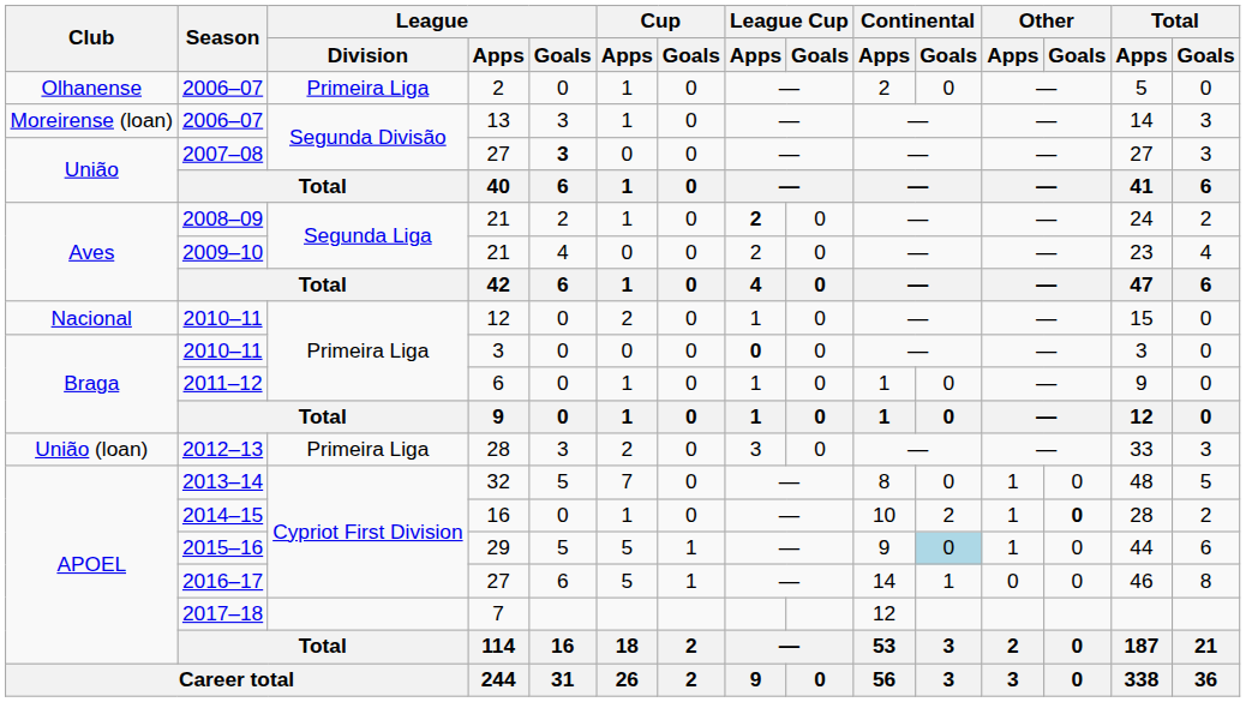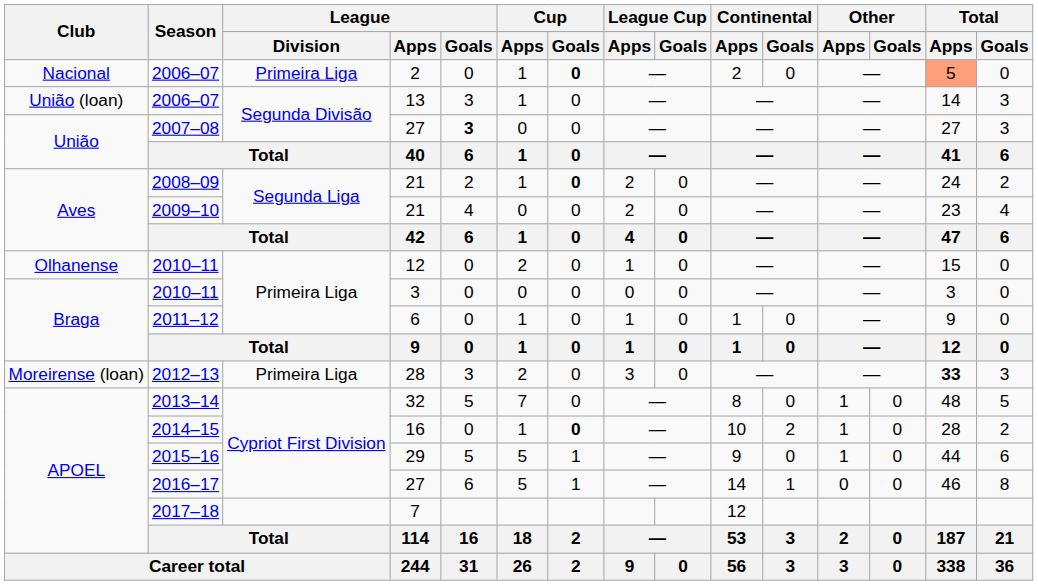 <table class="wikitable" style="text-align: center;">
 <tr>
 <th rowspan="2">Club</th>
 <th rowspan="2">Season</th>
 <th colspan="3">League</th>
 <th colspan="2">Cup</th>
 <th colspan="2">League Cup</th>
 <th colspan="2">Continental</th>
 <th colspan="2">Other</th>
 <th colspan="2">Total</th>
 </tr>
 <tr>
 <th>Division</th>
 <th>Apps</th>
 <th>Goals</th>
 <th>Apps</th>
 <th>Goals</th>
 <th>Apps</th>
 <th>Goals</th>
 <th>Apps</th>
 <th>Goals</th>
 <th>Apps</th>
 <th>Goals</th>
 <th>Apps</th>
 <th>Goals</th>
 </tr>
 <tr>
-<td rowspan="1"><a href='#'>Olhanense</a></td>
+<td rowspan="1"><a href='#'>Nacional</a></td>
 <td><a href='#'>2006–07</a></td>
 <td><a href='#'>Primeira Liga</a></td>
 <td>2</td>
 <td>0</td>
 <td>1</td>
-<td>0</td>
+<td><strong>0</strong></td>
 <td colspan="2">—</td>
 <td>2</td>
 <td>0</td>
 <td colspan="2">—</td>
-<td>5</td>
+<td style="background: lightsalmon;">5</td>
 <td>0</td>
 </tr>
 <tr>
-<td rowspan="1"><a href='#'>Moreirense</a> (loan)</td>
+<td rowspan="1"><a href='#'>União</a> (loan)</td>
 <td><a href='#'>2006–07</a></td>
 <td rowspan="2"><a href='#'>Segunda Divisão</a></td>
 <td>13</td>
 <td>3</td>
 <td>1</td>
 <td>0</td>
 <td colspan="2">—</td>
 <td colspan="2">—</td>
 <td colspan="2">—</td>
 <td>14</td>
 <td>3</td>
 </tr>
 <tr>
 <td rowspan="2"><a href='#'>União</a></td>
 <td><a href='#'>2007–08</a></td>
 <td>27</td>
 <td><strong>3</strong></td>
 <td>0</td>
 <td>0</td>
 <td colspan="2">—</td>
 <td colspan="2">—</td>
 <td colspan="2">—</td>
 <td>27</td>
 <td>3</td>
 </tr>
 <tr>
 <th colspan="2">Total</th>
 <th>40</th>
 <th>6</th>
 <th>1</th>
 <th>0</th>
 <th colspan="2">—</th>
 <th colspan="2">—</th>
 <th colspan="2">—</th>
 <th>41</th>
 <th>6</th>
 </tr>
 <tr>
 <td rowspan="3"><a href='#'>Aves</a></td>
 <td><a href='#'>2008–09</a></td>
 <td rowspan="2"><a href='#'>Segunda Liga</a></td>
 <td>21</td>
 <td>2</td>
 <td>1</td>
-<td>0</td>
-<td><strong>2</strong></td>
+<td><strong>0</strong></td>
+<td>2</td>
 <td>0</td>
 <td colspan="2">—</td>
 <td colspan="2">—</td>
 <td>24</td>
 <td>2</td>
 </tr>
 <tr>
 <td><a href='#'>2009–10</a></td>
 <td>21</td>
 <td>4</td>
 <td>0</td>
 <td>0</td>
 <td>2</td>
 <td>0</td>
 <td colspan="2">—</td>
 <td colspan="2">—</td>
 <td>23</td>
 <td>4</td>
 </tr>
 <tr>
 <th colspan="2">Total</th>
 <th>42</th>
 <th>6</th>
 <th>1</th>
 <th>0</th>
 <th>4</th>
 <th>0</th>
 <th colspan="2">—</th>
 <th colspan="2">—</th>
 <th>47</th>
 <th>6</th>
 </tr>
 <tr>
-<td rowspan="1"><a href='#'>Nacional</a></td>
+<td rowspan="1"><a href='#'>Olhanense</a></td>
 <td><a href='#'>2010–11</a></td>
 <td rowspan="3">Primeira Liga</td>
 <td>12</td>
 <td>0</td>
 <td>2</td>
 <td>0</td>
 <td>1</td>
 <td>0</td>
 <td colspan="2">—</td>
 <td colspan="2">—</td>
 <td>15</td>
 <td>0</td>
 </tr>
 <tr>
 <td rowspan="3"><a href='#'>Braga</a></td>
 <td><a href='#'>2010–11</a></td>
 <td>3</td>
 <td>0</td>
 <td>0</td>
 <td>0</td>
-<td><strong>0</strong></td>
+<td>0</td>
 <td>0</td>
 <td colspan="2">—</td>
 <td colspan="2">—</td>
 <td>3</td>
 <td>0</td>
 </tr>
 <tr>
 <td><a href='#'>2011–12</a></td>
 <td>6</td>
 <td>0</td>
 <td>1</td>
 <td>0</td>
 <td>1</td>
 <td>0</td>
 <td>1</td>
 <td>0</td>
 <td colspan="2">—</td>
 <td>9</td>
 <td>0</td>
 </tr>
 <tr>
 <th colspan="2">Total</th>
 <th>9</th>
 <th>0</th>
 <th>1</th>
 <th>0</th>
 <th>1</th>
 <th>0</th>
 <th>1</th>
 <th>0</th>
 <th colspan="2">—</th>
 <th>12</th>
 <th>0</th>
 </tr>
 <tr>
-<td rowspan="1"><a href='#'>União</a> (loan)</td>
+<td rowspan="1"><a href='#'>Moreirense</a> (loan)</td>
 <td><a href='#'>2012–13</a></td>
 <td>Primeira Liga</td>
 <td>28</td>
 <td>3</td>
 <td>2</td>
 <td>0</td>
 <td>3</td>
 <td>0</td>
 <td colspan="2">—</td>
 <td colspan="2">—</td>
-<td>33</td>
+<td><strong>33</strong></td>
 <td>3</td>
 </tr>
 <tr>
 <td rowspan="6"><a href='#'>APOEL</a></td>
 <td><a href='#'>2013–14</a></td>
 <td rowspan="4"><a href='#'>Cypriot First Division</a></td>
 <td>32</td>
 <td>5</td>
 <td>7</td>
 <td>0</td>
 <td colspan="2">—</td>
 <td>8</td>
 <td>0</td>
 <td>1</td>
 <td>0</td>
 <td>48</td>
 <td>5</td>
 </tr>
 <tr>
 <td><a href='#'>2014–15</a></td>
 <td>16</td>
 <td>0</td>
 <td>1</td>
-<td>0</td>
+<td><strong>0</strong></td>
 <td colspan="2">—</td>
 <td>10</td>
 <td>2</td>
 <td>1</td>
-<td><strong>0</strong></td>
+<td>0</td>
 <td>28</td>
 <td>2</td>
 </tr>
 <tr>
 <td><a href='#'>2015–16</a></td>
 <td>29</td>
 <td>5</td>
 <td>5</td>
 <td>1</td>
 <td colspan="2">—</td>
 <td>9</td>
-<td style="background: lightblue;">0</td>
+<td>0</td>
 <td>1</td>
 <td>0</td>
 <td>44</td>
 <td>6</td>
 </tr>
 <tr>
 <td><a href='#'>2016–17</a></td>
 <td>27</td>
 <td>6</td>
 <td>5</td>
 <td>1</td>
 <td colspan="2">—</td>
 <td>14</td>
 <td>1</td>
 <td>0</td>
 <td>0</td>
 <td>46</td>
 <td>8</td>
 </tr>
 <tr>
 <td><a href='#'>2017–18</a></td>
 <td></td>
 <td>7</td>
 <td></td>
 <td></td>
 <td></td>
 <td></td>
 <td></td>
 <td>12</td>
 <td></td>
 <td></td>
 <td></td>
 <td></td>
 <td></td>
 </tr>
 <tr>
 <th colspan="2">Total</th>
 <th>114</th>
 <th>16</th>
 <th>18</th>
 <th>2</th>
 <th colspan="2">—</th>
 <th>53</th>
 <th>3</th>
 <th>2</th>
 <th>0</th>
 <th>187</th>
 <th>21</th>
 </tr>
 <tr>
 <th colspan="3">Career total</th>
 <th>244</th>
 <th>31</th>
 <th>26</th>
 <th>2</th>
 <th>9</th>
 <th>0</th>
 <th>56</th>
 <th>3</th>
 <th>3</th>
 <th>0</th>
 <th>338</th>
 <th>36</th>
 </tr>
 </table>
